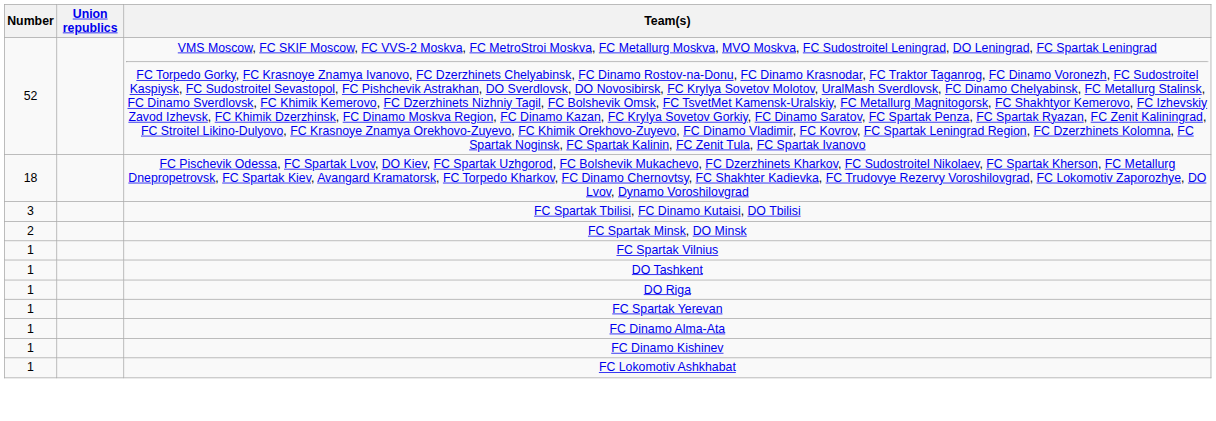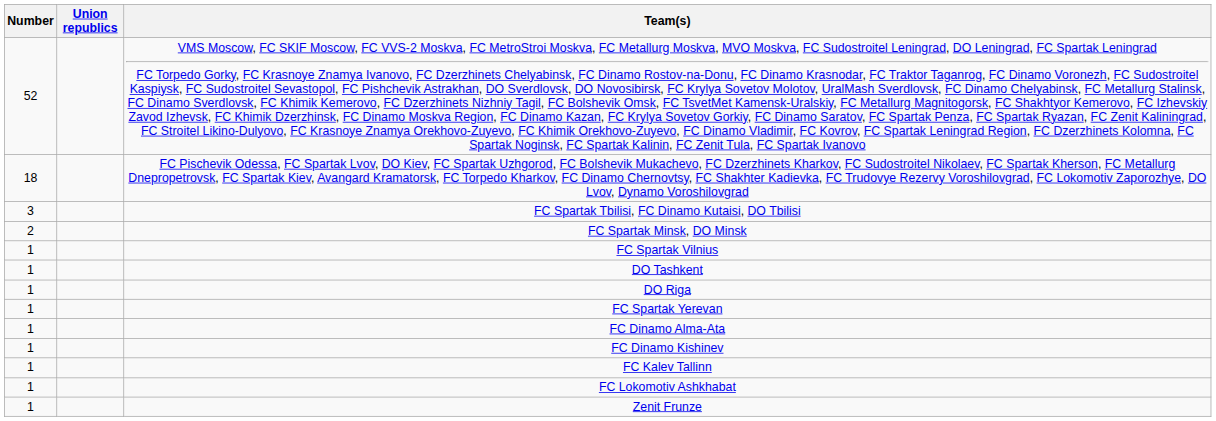 <table class="wikitable" style="text-align:center">
 <tr>
 <th>Number</th>
 <th><a href='#'>Union republics</a></th>
 <th>Team(s)</th>
 </tr>
 <tr>
 <td rowspan="1">52</td>
 <td align="left"></td>
 <td><a href='#'>VMS Moscow</a>, <a href='#'>FC SKIF Moscow</a>, <a href='#'>FC VVS-2 Moskva</a>, <a href='#'>FC MetroStroi Moskva</a>, <a href='#'>FC Metallurg Moskva</a>, <a href='#'>MVO Moskva</a>, <a href='#'>FC Sudostroitel Leningrad</a>, <a href='#'>DO Leningrad</a>, <a href='#'>FC Spartak Leningrad</a><hr><a href='#'>FC Torpedo Gorky</a>, <a href='#'>FC Krasnoye Znamya Ivanovo</a>, <a href='#'>FC Dzerzhinets Chelyabinsk</a>, <a href='#'>FC Dinamo Rostov-na-Donu</a>, <a href='#'>FC Dinamo Krasnodar</a>, <a href='#'>FC Traktor Taganrog</a>, <a href='#'>FC Dinamo Voronezh</a>, <a href='#'>FC Sudostroitel Kaspiysk</a>, <a href='#'>FC Sudostroitel Sevastopol</a>, <a href='#'>FC Pishchevik Astrakhan</a>, <a href='#'>DO Sverdlovsk</a>, <a href='#'>DO Novosibirsk</a>, <a href='#'>FC Krylya Sovetov Molotov</a>, <a href='#'>UralMash Sverdlovsk</a>, <a href='#'>FC Dinamo Chelyabinsk</a>, <a href='#'>FC Metallurg Stalinsk</a>, <a href='#'>FC Dinamo Sverdlovsk</a>, <a href='#'>FC Khimik Kemerovo</a>, <a href='#'>FC Dzerzhinets Nizhniy Tagil</a>, <a href='#'>FC Bolshevik Omsk</a>, <a href='#'>FC TsvetMet Kamensk-Uralskiy</a>, <a href='#'>FC Metallurg Magnitogorsk</a>, <a href='#'>FC Shakhtyor Kemerovo</a>, <a href='#'>FC Izhevskiy Zavod Izhevsk</a>, <a href='#'>FC Khimik Dzerzhinsk</a>, <a href='#'>FC Dinamo Moskva Region</a>, <a href='#'>FC Dinamo Kazan</a>, <a href='#'>FC Krylya Sovetov Gorkiy</a>, <a href='#'>FC Dinamo Saratov</a>, <a href='#'>FC Spartak Penza</a>, <a href='#'>FC Spartak Ryazan</a>, <a href='#'>FC Zenit Kaliningrad</a>, <a href='#'>FC Stroitel Likino-Dulyovo</a>, <a href='#'>FC Krasnoye Znamya Orekhovo-Zuyevo</a>, <a href='#'>FC Khimik Orekhovo-Zuyevo</a>, <a href='#'>FC Dinamo Vladimir</a>, <a href='#'>FC Kovrov</a>, <a href='#'>FC Spartak Leningrad Region</a>, <a href='#'>FC Dzerzhinets Kolomna</a>, <a href='#'>FC Spartak Noginsk</a>, <a href='#'>FC Spartak Kalinin</a>, <a href='#'>FC Zenit Tula</a>, <a href='#'>FC Spartak Ivanovo</a></td>
 </tr>
 <tr>
 <td rowspan="1">18</td>
 <td align="left"></td>
 <td><a href='#'>FC Pischevik Odessa</a>, <a href='#'>FC Spartak Lvov</a>, <a href='#'>DO Kiev</a>, <a href='#'>FC Spartak Uzhgorod</a>, <a href='#'>FC Bolshevik Mukachevo</a>, <a href='#'>FC Dzerzhinets Kharkov</a>, <a href='#'>FC Sudostroitel Nikolaev</a>, <a href='#'>FC Spartak Kherson</a>, <a href='#'>FC Metallurg Dnepropetrovsk</a>, <a href='#'>FC Spartak Kiev</a>, <a href='#'>Avangard Kramatorsk</a>, <a href='#'>FC Torpedo Kharkov</a>, <a href='#'>FC Dinamo Chernovtsy</a>, <a href='#'>FC Shakhter Kadievka</a>, <a href='#'>FC Trudovye Rezervy Voroshilovgrad</a>, <a href='#'>FC Lokomotiv Zaporozhye</a>, <a href='#'>DO Lvov</a>, <a href='#'>Dynamo Voroshilovgrad</a></td>
 </tr>
 <tr>
 <td rowspan="1">3</td>
 <td align="left"></td>
 <td><a href='#'>FC Spartak Tbilisi</a>, <a href='#'>FC Dinamo Kutaisi</a>, <a href='#'>DO Tbilisi</a></td>
 </tr>
 <tr>
 <td rowspan="1">2</td>
 <td align="left"></td>
 <td><a href='#'>FC Spartak Minsk</a>, <a href='#'>DO Minsk</a></td>
 </tr>
 <tr>
 <td rowspan="1">1</td>
 <td align="left"></td>
 <td><a href='#'>FC Spartak Vilnius</a></td>
 </tr>
 <tr>
 <td rowspan="1">1</td>
 <td align="left"></td>
 <td><a href='#'>DO Tashkent</a></td>
 </tr>
 <tr>
 <td rowspan="1">1</td>
 <td align="left"></td>
 <td><a href='#'>DO Riga</a></td>
 </tr>
 <tr>
 <td rowspan="1">1</td>
 <td align="left"></td>
 <td><a href='#'>FC Spartak Yerevan</a></td>
 </tr>
 <tr>
 <td rowspan="1">1</td>
 <td align="left"></td>
 <td><a href='#'>FC Dinamo Alma-Ata</a></td>
 </tr>
 <tr>
 <td rowspan="1">1</td>
 <td align="left"></td>
 <td><a href='#'>FC Dinamo Kishinev</a></td>
 </tr>
 <tr>
 <td rowspan="1">1</td>
 <td align="left"></td>
+<td><a href='#'>FC Kalev Tallinn</a></td>
+</tr>
+<tr>
+<td rowspan="1">1</td>
+<td align="left"></td>
 <td><a href='#'>FC Lokomotiv Ashkhabat</a></td>
 </tr>
+<tr>
+<td rowspan="1">1</td>
+<td align="left"></td>
+<td><a href='#'>Zenit Frunze</a></td>
+</tr>
 </table>
